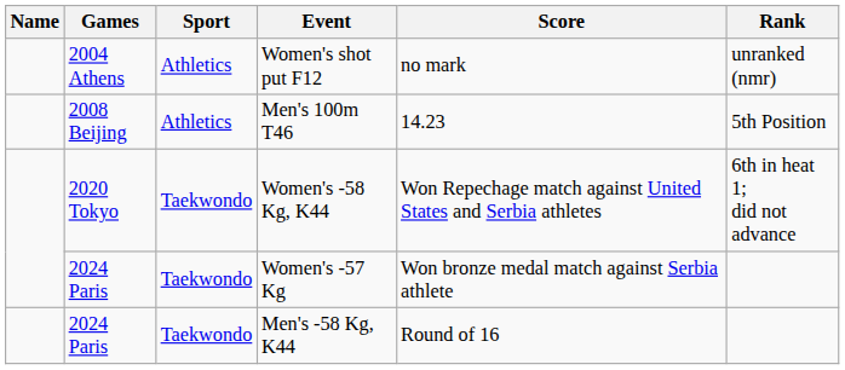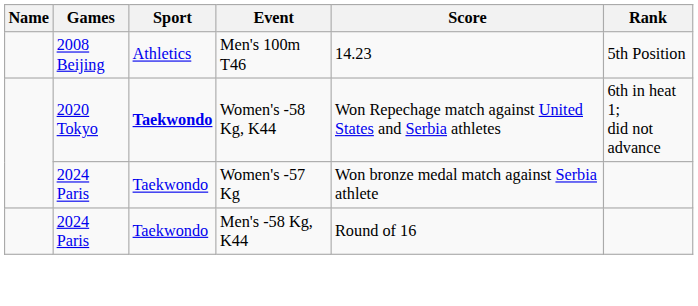 <table class="wikitable sortable" style="font-size:90%">
 <tr>
 <th>Name</th>
 <th>Games</th>
 <th>Sport</th>
 <th>Event</th>
 <th>Score</th>
 <th>Rank</th>
-</tr>
-<tr>
-<td></td>
-<td><a href='#'>2004 Athens</a></td>
-<td><a href='#'>Athletics</a></td>
-<td>Women's shot put F12</td>
-<td>no mark</td>
-<td>unranked (nmr)</td>
 </tr>
 <tr>
 <td></td>
 <td><a href='#'>2008 Beijing</a></td>
 <td><a href='#'>Athletics</a></td>
 <td>Men's 100m T46</td>
 <td>14.23</td>
 <td>5th Position</td>
 </tr>
 <tr>
 <td rowspan=2></td>
 <td><a href='#'>2020 Tokyo</a></td>
-<td><a href='#'>Taekwondo</a></td>
+<td><strong><a href='#'>Taekwondo</a></strong></td>
 <td>Women's -58 Kg, K44</td>
 <td>Won Repechage match against <a href='#'>United States</a> and <a href='#'>Serbia</a> athletes</td>
 <td>6th in heat 1;<br> did not advance</td>
 </tr>
 <tr>
 <td><a href='#'>2024 Paris</a></td>
 <td><a href='#'>Taekwondo</a></td>
 <td>Women's -57 Kg</td>
 <td>Won bronze medal match against <a href='#'>Serbia</a> athlete</td>
 <td></td>
 </tr>
 <tr>
 <td rowspan=2></td>
 <td><a href='#'>2024 Paris</a></td>
 <td><a href='#'>Taekwondo</a></td>
 <td>Men's -58 Kg, K44</td>
 <td Bharat Singh Mahata (NEP) 3 vs Mitsuya Tanaka (JPN) 19>Round of 16</td>
 </tr>
 </table>
